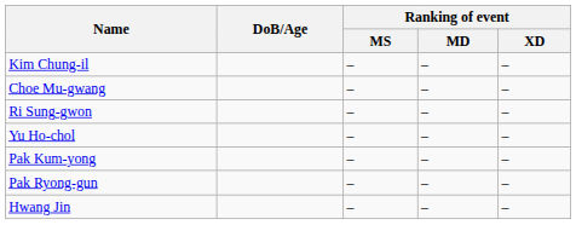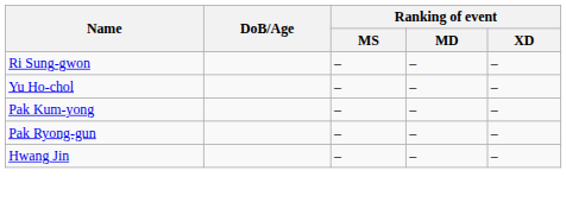 <table class="wikitable" style="width:600px; font-size:95%;">
 <tr>
 <th rowspan="2" align="left">Name</th>
 <th rowspan="2" align="left">DoB/Age</th>
 <th colspan="3" align="center">Ranking of event</th>
 </tr>
 <tr>
 <th align="center">MS</th>
 <th>MD</th>
 <th align="center">XD</th>
-</tr>
-<tr>
-<td align="left"><a href='#'>Kim Chung-il</a></td>
-<td align="left"></td>
-<td>–</td>
-<td>–</td>
-<td>–</td>
-</tr>
-<tr>
-<td align="left"><a href='#'>Choe Mu-gwang</a></td>
-<td align="left"></td>
-<td>–</td>
-<td>–</td>
-<td>–</td>
 </tr>
 <tr>
 <td align="left"><a href='#'>Ri Sung-gwon</a></td>
 <td align="left"></td>
 <td>–</td>
 <td>–</td>
 <td>–</td>
 </tr>
 <tr>
 <td align="left"><a href='#'>Yu Ho-chol</a></td>
 <td align="left"></td>
 <td>–</td>
 <td>–</td>
 <td>–</td>
 </tr>
 <tr>
 <td align="left"><a href='#'>Pak Kum-yong</a></td>
 <td align="left"></td>
 <td>–</td>
 <td>–</td>
 <td>–</td>
 </tr>
 <tr>
 <td align="left"><a href='#'>Pak Ryong-gun</a></td>
 <td align="left"></td>
 <td>–</td>
 <td>–</td>
 <td>–</td>
 </tr>
 <tr>
 <td><a href='#'>Hwang Jin</a></td>
 <td></td>
 <td>–</td>
 <td>–</td>
 <td>–</td>
 </tr>
 </table>
